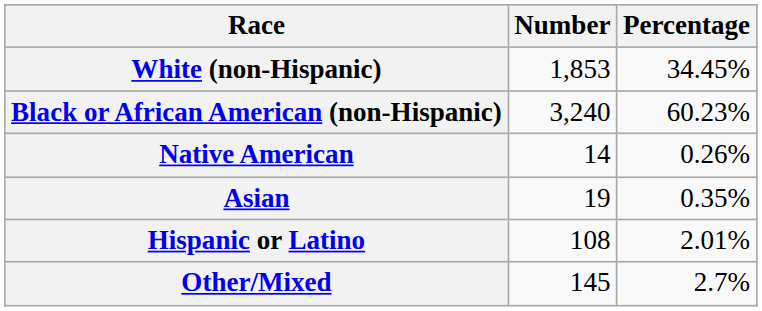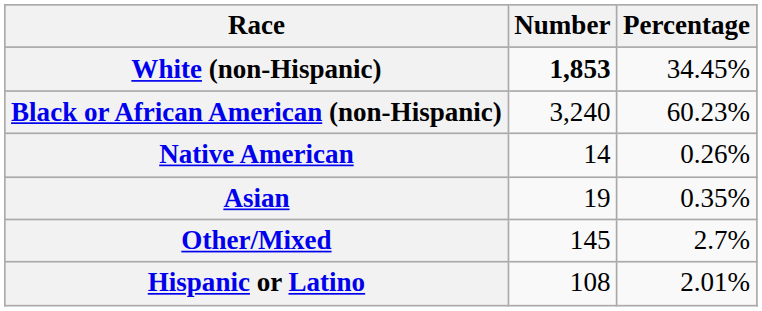 <table class="wikitable" style="text-align:right">
 <tr>
 <th scope="col">Race</th>
 <th scope="col">Number</th>
 <th scope="col">Percentage</th>
 </tr>
 <tr>
 <th scope="row"><a href='#'>White</a> (non-Hispanic)</th>
-<td>1,853</td>
+<td><strong>1,853</strong></td>
 <td>34.45%</td>
 </tr>
 <tr>
 <th scope="row"><a href='#'>Black or African American</a> (non-Hispanic)</th>
 <td>3,240</td>
 <td>60.23%</td>
 </tr>
 <tr>
 <th scope="row"><a href='#'>Native American</a></th>
 <td>14</td>
 <td>0.26%</td>
 </tr>
 <tr>
 <th scope="row"><a href='#'>Asian</a></th>
 <td>19</td>
 <td>0.35%</td>
 </tr>
 <tr>
+<th scope="row"><a href='#'>Other/Mixed</a></th>
+<td>145</td>
+<td>2.7%</td>
+</tr>
+<tr>
 <th scope="row"><a href='#'>Hispanic</a> or <a href='#'>Latino</a></th>
 <td>108</td>
 <td>2.01%</td>
 </tr>
-<tr>
-<th scope="row"><a href='#'>Other/Mixed</a></th>
-<td>145</td>
-<td>2.7%</td>
-</tr>
 </table>
